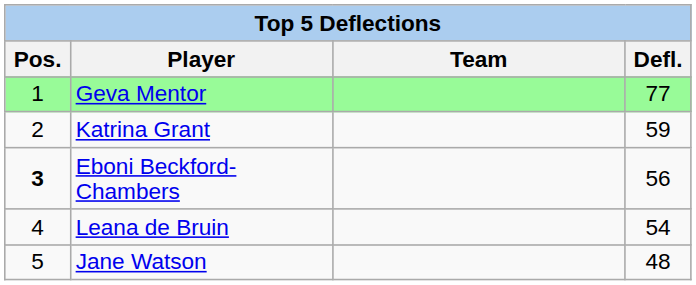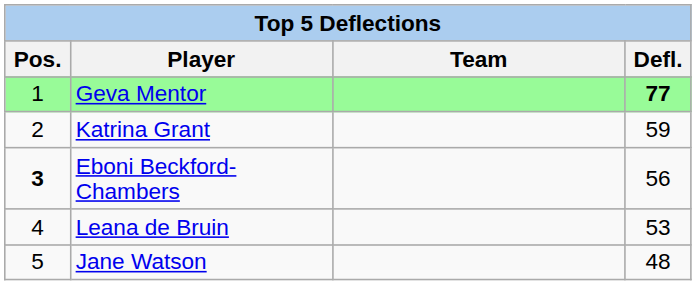 <table class=wikitable style=font-size:90%>
 <tr>
 <th colspan=6 style=background:#ABCDEF>Top 5 Deflections</th>
 </tr>
 <tr>
 <th width=35px>Pos.</th>
 <th width=160px>Player</th>
 <th width=180px>Team</th>
 <th width=35px>Defl.</th>
 </tr>
 <tr bgcolor=palegreen>
 <td align=center>1</td>
 <td><a href='#'>Geva Mentor</a></td>
 <td></td>
-<td align=center>77</td>
+<td align=center><strong>77</strong></td>
 </tr>
 <tr>
 <td align=center>2</td>
 <td><a href='#'>Katrina Grant</a></td>
 <td></td>
 <td align=center>59</td>
 </tr>
 <tr>
 <td align=center><strong>3</strong></td>
 <td><a href='#'>Eboni Beckford-Chambers</a></td>
 <td></td>
 <td align=center>56</td>
 </tr>
 <tr>
 <td align=center>4</td>
 <td><a href='#'>Leana de Bruin</a></td>
 <td></td>
-<td align=center>54</td>
+<td align=center>53</td>
 </tr>
 <tr>
 <td align=center>5</td>
 <td><a href='#'>Jane Watson</a></td>
 <td></td>
 <td align=center>48</td>
 </tr>
 </table>
